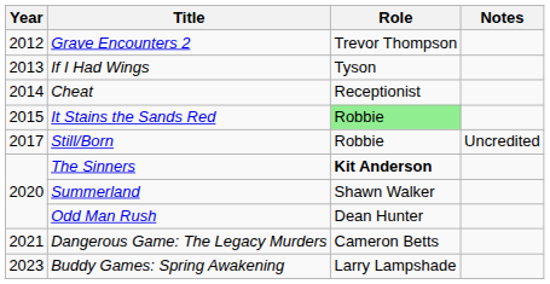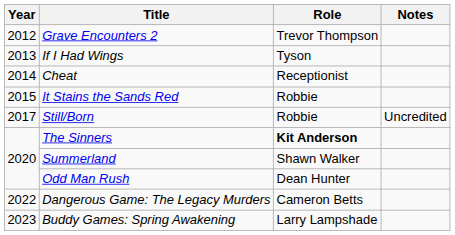 <table class="wikitable sortable">
 <tr>
 <th>Year</th>
 <th>Title</th>
 <th>Role</th>
 <th class="unsortable">Notes</th>
 </tr>
 <tr>
 <td>2012</td>
 <td><em><a href='#'>Grave Encounters 2</a></em></td>
 <td>Trevor Thompson</td>
 <td></td>
 </tr>
 <tr>
 <td>2013</td>
 <td><em>If I Had Wings</em></td>
 <td>Tyson</td>
 <td></td>
 </tr>
 <tr>
 <td>2014</td>
 <td><em>Cheat</em></td>
 <td>Receptionist</td>
 <td></td>
 </tr>
 <tr>
 <td>2015</td>
 <td><em><a href='#'>It Stains the Sands Red</a></em></td>
-<td style="background: lightgreen;">Robbie</td>
+<td>Robbie</td>
 <td></td>
 </tr>
 <tr>
 <td>2017</td>
 <td><em><a href='#'>Still/Born</a></em></td>
 <td>Robbie</td>
 <td>Uncredited</td>
 </tr>
 <tr>
 <td rowspan="3">2020</td>
 <td><em><a href='#'>The Sinners</a></em></td>
 <td><strong>Kit Anderson</strong></td>
 <td></td>
 </tr>
 <tr>
 <td><em><a href='#'>Summerland</a></em></td>
 <td>Shawn Walker</td>
 <td></td>
 </tr>
 <tr>
 <td><em><a href='#'>Odd Man Rush</a></em></td>
 <td>Dean Hunter</td>
 <td></td>
 </tr>
 <tr>
-<td>2021</td>
+<td>2022</td>
 <td><em>Dangerous Game: The Legacy Murders</em></td>
 <td>Cameron Betts</td>
 <td></td>
 </tr>
 <tr>
 <td>2023</td>
 <td><em>Buddy Games: Spring Awakening</em></td>
 <td>Larry Lampshade</td>
 <td></td>
 </tr>
 </table>
